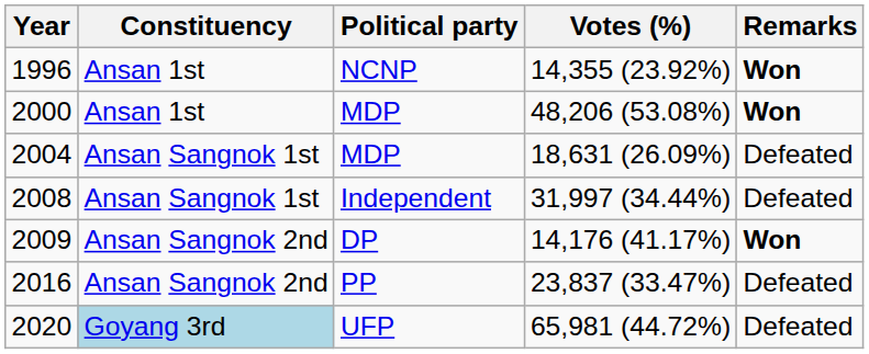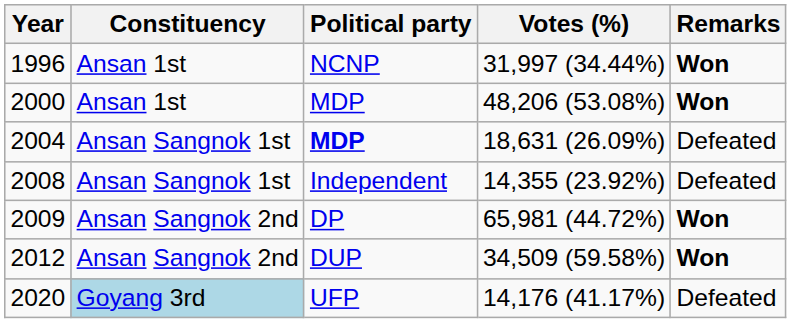 <table class="wikitable">
 <tr>
 <th>Year</th>
 <th>Constituency</th>
 <th>Political party</th>
 <th>Votes (%)</th>
 <th>Remarks</th>
 </tr>
 <tr>
 <td>1996</td>
 <td><a href='#'>Ansan</a> 1st</td>
 <td><a href='#'>NCNP</a></td>
-<td>14,355 (23.92%)</td>
+<td>31,997 (34.44%)</td>
 <td><strong>Won</strong></td>
 </tr>
 <tr>
 <td>2000</td>
 <td><a href='#'>Ansan</a> 1st</td>
 <td><a href='#'>MDP</a></td>
 <td>48,206 (53.08%)</td>
 <td><strong>Won</strong></td>
 </tr>
 <tr>
 <td>2004</td>
 <td><a href='#'>Ansan</a> <a href='#'>Sangnok</a> 1st</td>
-<td><a href='#'>MDP</a></td>
+<td><strong><a href='#'>MDP</a></strong></td>
 <td>18,631 (26.09%)</td>
 <td>Defeated</td>
 </tr>
 <tr>
 <td>2008</td>
 <td><a href='#'>Ansan</a> <a href='#'>Sangnok</a> 1st</td>
 <td><a href='#'>Independent</a></td>
-<td>31,997 (34.44%)</td>
+<td>14,355 (23.92%)</td>
 <td>Defeated</td>
 </tr>
 <tr>
 <td>2009</td>
 <td><a href='#'>Ansan</a> <a href='#'>Sangnok</a> 2nd</td>
 <td><a href='#'>DP</a></td>
-<td>14,176 (41.17%)</td>
+<td>65,981 (44.72%)</td>
 <td><strong>Won</strong></td>
 </tr>
 <tr>
-<td>2016</td>
+<td>2012</td>
 <td><a href='#'>Ansan</a> <a href='#'>Sangnok</a> 2nd</td>
-<td><a href='#'>PP</a></td>
-<td>23,837 (33.47%)</td>
-<td>Defeated</td>
+<td><a href='#'>DUP</a></td>
+<td>34,509 (59.58%)</td>
+<td><strong>Won</strong></td>
 </tr>
 <tr>
 <td>2020</td>
 <td style="background: lightblue;"><a href='#'>Goyang</a> 3rd</td>
 <td><a href='#'>UFP</a></td>
-<td>65,981 (44.72%)</td>
+<td>14,176 (41.17%)</td>
 <td>Defeated</td>
 </tr>
 </table>
